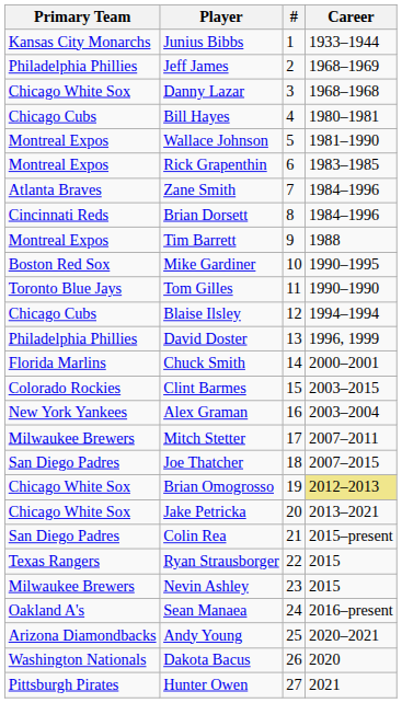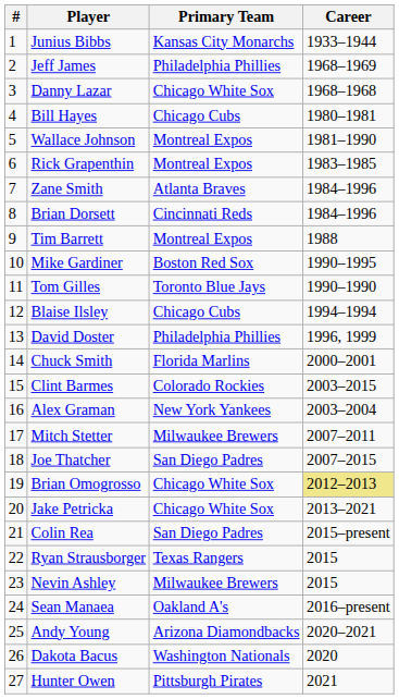 <table class="wikitable sortable">
 <tr>
+<th>#</th>
+<th>Player</th>
 <th>Primary Team</th>
-<th>Player</th>
-<th>#</th>
 <th>Career</th>
 </tr>
 <tr>
+<td>1</td>
+<td><a href='#'>Junius Bibbs</a></td>
 <td><a href='#'>Kansas City Monarchs</a></td>
-<td><a href='#'>Junius Bibbs</a></td>
-<td>1</td>
 <td>1933–1944</td>
 </tr>
 <tr>
+<td>2</td>
+<td><a href='#'>Jeff James</a></td>
 <td><a href='#'>Philadelphia Phillies</a></td>
-<td><a href='#'>Jeff James</a></td>
-<td>2</td>
 <td>1968–1969</td>
 </tr>
 <tr>
+<td>3</td>
+<td><a href='#'>Danny Lazar</a></td>
 <td><a href='#'>Chicago White Sox</a></td>
-<td><a href='#'>Danny Lazar</a></td>
-<td>3</td>
 <td>1968–1968</td>
 </tr>
 <tr>
+<td>4</td>
+<td><a href='#'>Bill Hayes</a></td>
 <td><a href='#'>Chicago Cubs</a></td>
-<td><a href='#'>Bill Hayes</a></td>
-<td>4</td>
 <td>1980–1981</td>
 </tr>
 <tr>
+<td>5</td>
+<td><a href='#'>Wallace Johnson</a></td>
 <td><a href='#'>Montreal Expos</a></td>
-<td><a href='#'>Wallace Johnson</a></td>
-<td>5</td>
 <td>1981–1990</td>
 </tr>
 <tr>
+<td>6</td>
+<td><a href='#'>Rick Grapenthin</a></td>
 <td><a href='#'>Montreal Expos</a></td>
-<td><a href='#'>Rick Grapenthin</a></td>
-<td>6</td>
 <td>1983–1985</td>
 </tr>
 <tr>
+<td>7</td>
+<td><a href='#'>Zane Smith</a></td>
 <td><a href='#'>Atlanta Braves</a></td>
-<td><a href='#'>Zane Smith</a></td>
-<td>7</td>
 <td>1984–1996</td>
 </tr>
 <tr>
+<td>8</td>
+<td><a href='#'>Brian Dorsett</a></td>
 <td><a href='#'>Cincinnati Reds</a></td>
-<td><a href='#'>Brian Dorsett</a></td>
-<td>8</td>
 <td>1984–1996</td>
 </tr>
 <tr>
+<td>9</td>
+<td><a href='#'>Tim Barrett</a></td>
 <td><a href='#'>Montreal Expos</a></td>
-<td><a href='#'>Tim Barrett</a></td>
-<td>9</td>
 <td>1988</td>
 </tr>
 <tr>
+<td>10</td>
+<td><a href='#'>Mike Gardiner</a></td>
 <td><a href='#'>Boston Red Sox</a></td>
-<td><a href='#'>Mike Gardiner</a></td>
-<td>10</td>
 <td>1990–1995</td>
 </tr>
 <tr>
+<td>11</td>
+<td><a href='#'>Tom Gilles</a></td>
 <td><a href='#'>Toronto Blue Jays</a></td>
-<td><a href='#'>Tom Gilles</a></td>
-<td>11</td>
 <td>1990–1990</td>
 </tr>
 <tr>
+<td>12</td>
+<td><a href='#'>Blaise Ilsley</a></td>
 <td><a href='#'>Chicago Cubs</a></td>
-<td><a href='#'>Blaise Ilsley</a></td>
-<td>12</td>
 <td>1994–1994</td>
 </tr>
 <tr>
+<td>13</td>
+<td><a href='#'>David Doster</a></td>
 <td><a href='#'>Philadelphia Phillies</a></td>
-<td><a href='#'>David Doster</a></td>
-<td>13</td>
 <td>1996, 1999</td>
 </tr>
 <tr>
+<td>14</td>
+<td><a href='#'>Chuck Smith</a></td>
 <td><a href='#'>Florida Marlins</a></td>
-<td><a href='#'>Chuck Smith</a></td>
-<td>14</td>
 <td>2000–2001</td>
 </tr>
 <tr>
+<td>15</td>
+<td><a href='#'>Clint Barmes</a></td>
 <td><a href='#'>Colorado Rockies</a></td>
-<td><a href='#'>Clint Barmes</a></td>
-<td>15</td>
 <td>2003–2015</td>
 </tr>
 <tr>
+<td>16</td>
+<td><a href='#'>Alex Graman</a></td>
 <td><a href='#'>New York Yankees</a></td>
-<td><a href='#'>Alex Graman</a></td>
-<td>16</td>
 <td>2003–2004</td>
 </tr>
 <tr>
+<td>17</td>
+<td><a href='#'>Mitch Stetter</a></td>
 <td><a href='#'>Milwaukee Brewers</a></td>
-<td><a href='#'>Mitch Stetter</a></td>
-<td>17</td>
 <td>2007–2011</td>
 </tr>
 <tr>
+<td>18</td>
+<td><a href='#'>Joe Thatcher</a></td>
 <td><a href='#'>San Diego Padres</a></td>
-<td><a href='#'>Joe Thatcher</a></td>
-<td>18</td>
 <td>2007–2015</td>
 </tr>
 <tr>
+<td>19</td>
+<td><a href='#'>Brian Omogrosso</a></td>
 <td><a href='#'>Chicago White Sox</a></td>
-<td><a href='#'>Brian Omogrosso</a></td>
-<td>19</td>
 <td style="background: khaki;">2012–2013</td>
 </tr>
 <tr>
+<td>20</td>
+<td><a href='#'>Jake Petricka</a></td>
 <td><a href='#'>Chicago White Sox</a></td>
-<td><a href='#'>Jake Petricka</a></td>
-<td>20</td>
 <td>2013–2021</td>
 </tr>
 <tr>
+<td>21</td>
+<td><a href='#'>Colin Rea</a></td>
 <td><a href='#'>San Diego Padres</a></td>
-<td><a href='#'>Colin Rea</a></td>
-<td>21</td>
 <td>2015–present</td>
 </tr>
 <tr>
+<td>22</td>
+<td><a href='#'>Ryan Strausborger</a></td>
 <td><a href='#'>Texas Rangers</a></td>
-<td><a href='#'>Ryan Strausborger</a></td>
-<td>22</td>
 <td>2015</td>
 </tr>
 <tr>
+<td>23</td>
+<td><a href='#'>Nevin Ashley</a></td>
 <td><a href='#'>Milwaukee Brewers</a></td>
-<td><a href='#'>Nevin Ashley</a></td>
-<td>23</td>
 <td>2015</td>
 </tr>
 <tr>
+<td>24</td>
+<td><a href='#'>Sean Manaea</a></td>
 <td><a href='#'>Oakland A's</a></td>
-<td><a href='#'>Sean Manaea</a></td>
-<td>24</td>
 <td>2016–present</td>
 </tr>
 <tr>
+<td>25</td>
+<td><a href='#'>Andy Young</a></td>
 <td><a href='#'>Arizona Diamondbacks</a></td>
-<td><a href='#'>Andy Young</a></td>
-<td>25</td>
 <td>2020–2021</td>
 </tr>
 <tr>
+<td>26</td>
+<td><a href='#'>Dakota Bacus</a></td>
 <td><a href='#'>Washington Nationals</a></td>
-<td><a href='#'>Dakota Bacus</a></td>
-<td>26</td>
 <td>2020</td>
 </tr>
 <tr>
+<td>27</td>
+<td><a href='#'>Hunter Owen</a></td>
 <td><a href='#'>Pittsburgh Pirates</a></td>
-<td><a href='#'>Hunter Owen</a></td>
-<td>27</td>
 <td>2021</td>
 </tr>
 </table>
